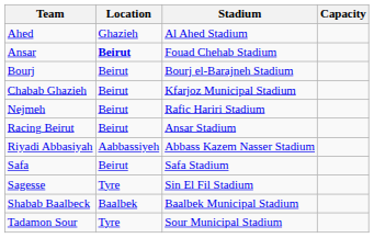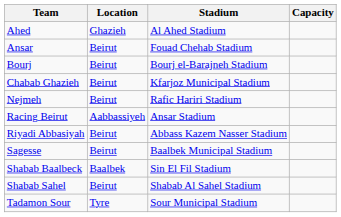 <table class="wikitable sortable">
 <tr>
 <th>Team</th>
 <th>Location</th>
 <th>Stadium</th>
 <th>Capacity</th>
 </tr>
 <tr>
 <td><a href='#'>Ahed</a></td>
 <td><a href='#'>Ghazieh</a></td>
 <td><a href='#'>Al Ahed Stadium</a></td>
 <td style="text-align:center;"></td>
 </tr>
 <tr>
 <td><a href='#'>Ansar</a></td>
-<td><strong><a href='#'>Beirut</a> </strong></td>
+<td><a href='#'>Beirut</a> </td>
 <td><a href='#'>Fouad Chehab Stadium</a></td>
 <td></td>
 </tr>
 <tr>
 <td><a href='#'>Bourj</a></td>
 <td><a href='#'>Beirut</a> </td>
 <td><a href='#'>Bourj el-Barajneh Stadium</a></td>
 <td style="text-align:center;"></td>
 </tr>
 <tr>
 <td><a href='#'>Chabab Ghazieh</a></td>
 <td><a href='#'>Beirut</a> </td>
 <td><a href='#'>Kfarjoz Municipal Stadium</a></td>
 <td style="text-align:center;"></td>
 </tr>
 <tr>
 <td><a href='#'>Nejmeh</a></td>
 <td><a href='#'>Beirut</a> </td>
 <td><a href='#'>Rafic Hariri Stadium</a></td>
 <td style="text-align:center;"></td>
 </tr>
 <tr>
 <td><a href='#'>Racing Beirut</a></td>
-<td><a href='#'>Beirut</a> </td>
+<td><a href='#'>Aabbassiyeh</a></td>
 <td><a href='#'>Ansar Stadium</a></td>
 <td style="text-align:center;"></td>
 </tr>
 <tr>
 <td><a href='#'>Riyadi Abbasiyah</a></td>
-<td><a href='#'>Aabbassiyeh</a></td>
+<td><a href='#'>Beirut</a> </td>
 <td><a href='#'>Abbass Kazem Nasser Stadium</a></td>
 <td></td>
 </tr>
 <tr>
-<td><a href='#'>Safa</a></td>
+<td><a href='#'>Sagesse</a></td>
 <td><a href='#'>Beirut</a> </td>
-<td><a href='#'>Safa Stadium</a></td>
-<td style="text-align:center;"></td>
-</tr>
-<tr>
-<td><a href='#'>Sagesse</a></td>
-<td><a href='#'>Tyre</a></td>
-<td><a href='#'>Sin El Fil Stadium</a></td>
+<td><a href='#'>Baalbek Municipal Stadium</a></td>
 <td></td>
 </tr>
 <tr>
 <td><a href='#'>Shabab Baalbeck</a></td>
 <td><a href='#'>Baalbek</a></td>
-<td><a href='#'>Baalbek Municipal Stadium</a></td>
+<td><a href='#'>Sin El Fil Stadium</a></td>
 <td style="text-align:center;"></td>
+</tr>
+<tr>
+<td><a href='#'>Shabab Sahel</a></td>
+<td><a href='#'>Beirut</a> </td>
+<td><a href='#'>Shabab Al Sahel Stadium</a></td>
+<td></td>
 </tr>
 <tr>
 <td><a href='#'>Tadamon Sour</a></td>
 <td><a href='#'>Tyre</a></td>
 <td><a href='#'>Sour Municipal Stadium</a></td>
 <td style="text-align:center;"></td>
 </tr>
 </table>
